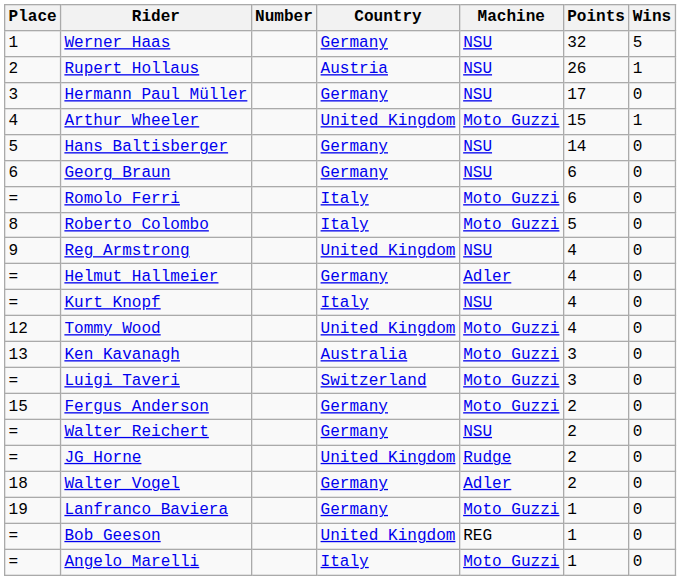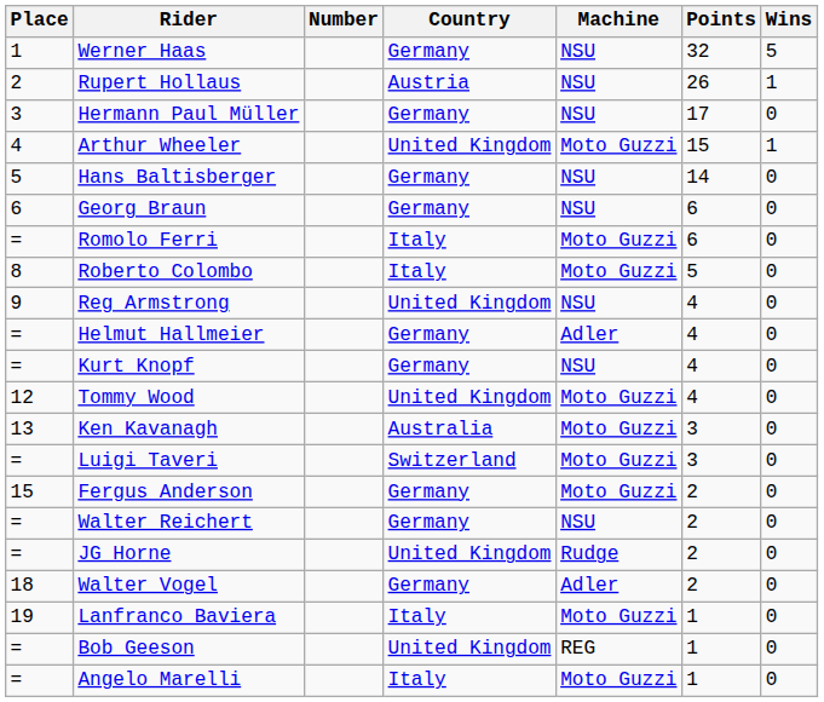 <table class="wikitable" style="font-size: 95%;">
 <tr>
 <th>Place</th>
 <th>Rider</th>
 <th>Number</th>
 <th>Country</th>
 <th>Machine</th>
 <th>Points</th>
 <th>Wins</th>
 </tr>
 <tr>
 <td>1</td>
 <td> <a href='#'>Werner Haas</a></td>
 <td></td>
 <td><a href='#'>Germany</a></td>
 <td><a href='#'>NSU</a></td>
 <td>32</td>
 <td>5</td>
 </tr>
 <tr>
 <td>2</td>
 <td> <a href='#'>Rupert Hollaus</a></td>
 <td></td>
 <td><a href='#'>Austria</a></td>
 <td><a href='#'>NSU</a></td>
 <td>26</td>
 <td>1</td>
 </tr>
 <tr>
 <td>3</td>
 <td> <a href='#'>Hermann Paul Müller</a></td>
 <td></td>
 <td><a href='#'>Germany</a></td>
 <td><a href='#'>NSU</a></td>
 <td>17</td>
 <td>0</td>
 </tr>
 <tr>
 <td>4</td>
 <td> <a href='#'>Arthur Wheeler</a></td>
 <td></td>
 <td><a href='#'>United Kingdom</a></td>
 <td><a href='#'>Moto Guzzi</a></td>
 <td>15</td>
 <td>1</td>
 </tr>
 <tr>
 <td>5</td>
 <td> <a href='#'>Hans Baltisberger</a></td>
 <td></td>
 <td><a href='#'>Germany</a></td>
 <td><a href='#'>NSU</a></td>
 <td>14</td>
 <td>0</td>
 </tr>
 <tr>
 <td>6</td>
 <td> <a href='#'>Georg Braun</a></td>
 <td></td>
 <td><a href='#'>Germany</a></td>
 <td><a href='#'>NSU</a></td>
 <td>6</td>
 <td>0</td>
 </tr>
 <tr>
 <td>=</td>
 <td> <a href='#'>Romolo Ferri</a></td>
 <td></td>
 <td><a href='#'>Italy</a></td>
 <td><a href='#'>Moto Guzzi</a></td>
 <td>6</td>
 <td>0</td>
 </tr>
 <tr>
 <td>8</td>
 <td> <a href='#'>Roberto Colombo</a></td>
 <td></td>
 <td><a href='#'>Italy</a></td>
 <td><a href='#'>Moto Guzzi</a></td>
 <td>5</td>
 <td>0</td>
 </tr>
 <tr>
 <td>9</td>
 <td> <a href='#'>Reg Armstrong</a></td>
 <td></td>
 <td><a href='#'>United Kingdom</a></td>
 <td><a href='#'>NSU</a></td>
 <td>4</td>
 <td>0</td>
 </tr>
 <tr>
 <td>=</td>
 <td> <a href='#'>Helmut Hallmeier</a></td>
 <td></td>
 <td><a href='#'>Germany</a></td>
 <td><a href='#'>Adler</a></td>
 <td>4</td>
 <td>0</td>
 </tr>
 <tr>
 <td>=</td>
 <td> <a href='#'>Kurt Knopf</a></td>
 <td></td>
-<td><a href='#'>Italy</a></td>
+<td><a href='#'>Germany</a></td>
 <td><a href='#'>NSU</a></td>
 <td>4</td>
 <td>0</td>
 </tr>
 <tr>
 <td>12</td>
 <td> <a href='#'>Tommy Wood</a></td>
 <td></td>
 <td><a href='#'>United Kingdom</a></td>
 <td><a href='#'>Moto Guzzi</a></td>
 <td>4</td>
 <td>0</td>
 </tr>
 <tr>
 <td>13</td>
 <td> <a href='#'>Ken Kavanagh</a></td>
 <td></td>
 <td><a href='#'>Australia</a></td>
 <td><a href='#'>Moto Guzzi</a></td>
 <td>3</td>
 <td>0</td>
 </tr>
 <tr>
 <td>=</td>
 <td> <a href='#'>Luigi Taveri</a></td>
 <td></td>
 <td><a href='#'>Switzerland</a></td>
 <td><a href='#'>Moto Guzzi</a></td>
 <td>3</td>
 <td>0</td>
 </tr>
 <tr>
 <td>15</td>
 <td> <a href='#'>Fergus Anderson</a></td>
 <td></td>
 <td><a href='#'>Germany</a></td>
 <td><a href='#'>Moto Guzzi</a></td>
 <td>2</td>
 <td>0</td>
 </tr>
 <tr>
 <td>=</td>
 <td> <a href='#'>Walter Reichert</a></td>
 <td></td>
 <td><a href='#'>Germany</a></td>
 <td><a href='#'>NSU</a></td>
 <td>2</td>
 <td>0</td>
 </tr>
 <tr>
 <td>=</td>
 <td> <a href='#'>JG Horne</a></td>
 <td></td>
 <td><a href='#'>United Kingdom</a></td>
 <td><a href='#'>Rudge</a></td>
 <td>2</td>
 <td>0</td>
 </tr>
 <tr>
 <td>18</td>
 <td> <a href='#'>Walter Vogel</a></td>
 <td></td>
 <td><a href='#'>Germany</a></td>
 <td><a href='#'>Adler</a></td>
 <td>2</td>
 <td>0</td>
 </tr>
 <tr>
 <td>19</td>
 <td> <a href='#'>Lanfranco Baviera</a></td>
 <td></td>
-<td><a href='#'>Germany</a></td>
+<td><a href='#'>Italy</a></td>
 <td><a href='#'>Moto Guzzi</a></td>
 <td>1</td>
 <td>0</td>
 </tr>
 <tr>
 <td>=</td>
 <td> <a href='#'>Bob Geeson</a></td>
 <td></td>
 <td><a href='#'>United Kingdom</a></td>
 <td>REG</td>
 <td>1</td>
 <td>0</td>
 </tr>
 <tr>
 <td>=</td>
 <td> <a href='#'>Angelo Marelli</a></td>
 <td></td>
 <td><a href='#'>Italy</a></td>
 <td><a href='#'>Moto Guzzi</a></td>
 <td>1</td>
 <td>0</td>
 </tr>
 </table>
